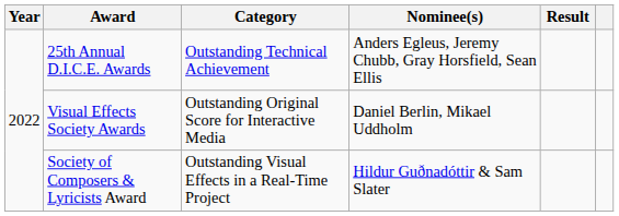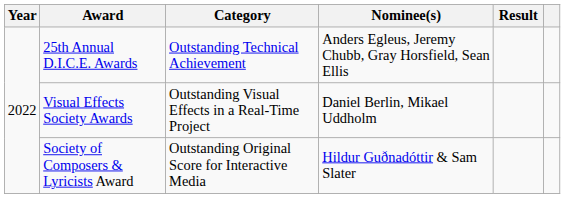 <table class="wikitable sortable" style="width:99%;">
 <tr>
 <th style="width:5%;">Year</th>
 <th style="width:23%;">Award</th>
 <th style="width:28%;">Category</th>
 <th style="width:32%;">Nominee(s)</th>
 <th style="width:9%;">Result</th>
 <th style="width:3%;" class="unsortable"></th>
 </tr>
 <tr>
 <td rowspan="3">2022</td>
 <td><a href='#'>25th Annual D.I.C.E. Awards</a></td>
 <td><a href='#'>Outstanding Technical Achievement</a></td>
 <td>Anders Egleus, Jeremy Chubb, Gray Horsfield, Sean Ellis</td>
 <td></td>
 <td style="text-align:center;"></td>
 </tr>
 <tr>
 <td><a href='#'>Visual Effects Society Awards</a></td>
-<td>Outstanding Original Score for Interactive Media</td>
+<td>Outstanding Visual Effects in a Real-Time Project</td>
 <td>Daniel Berlin, Mikael Uddholm</td>
 <td></td>
 <td style="text-align:center;"></td>
 </tr>
 <tr>
 <td><a href='#'>Society of Composers & Lyricists</a> Award</td>
-<td>Outstanding Visual Effects in a Real-Time Project</td>
+<td>Outstanding Original Score for Interactive Media</td>
 <td><a href='#'>Hildur Guðnadóttir</a> & Sam Slater</td>
 <td></td>
 <td style="text-align:center;"></td>
 </tr>
 </table>
